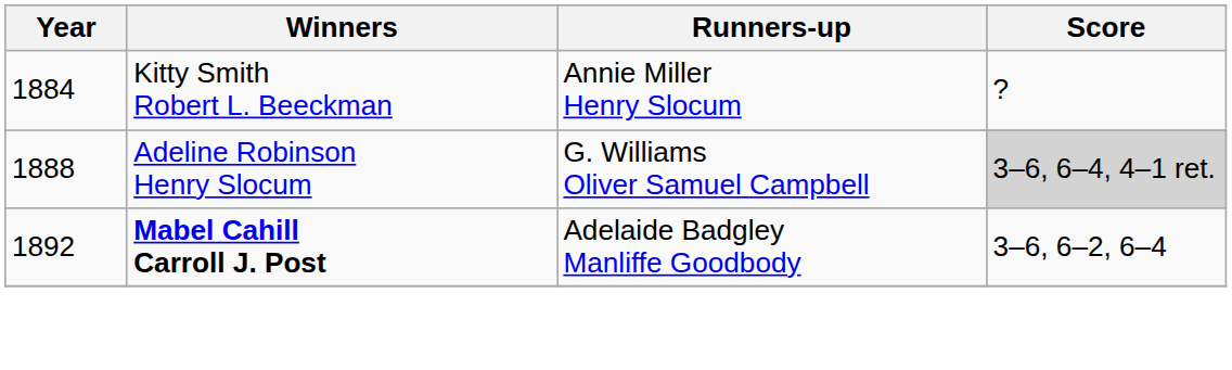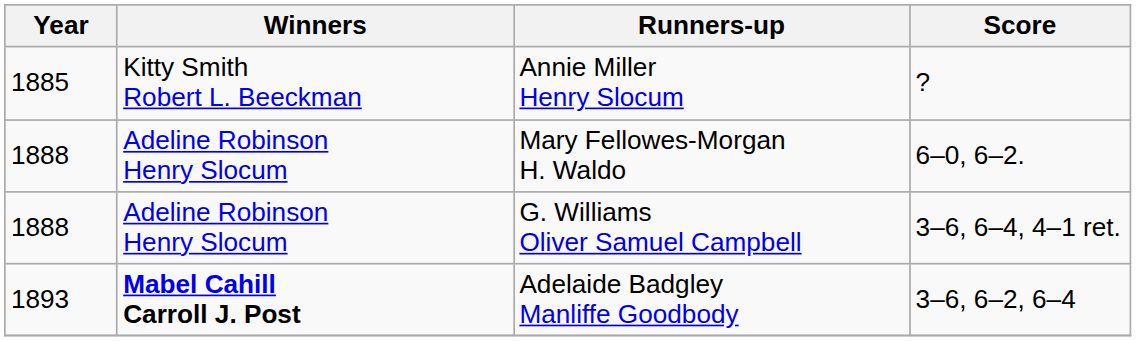 <table class="wikitable" style="font-size:98%;">
 <tr>
 <th style="width:60px;">Year</th>
 <th style="width:230px;">Winners</th>
 <th style="width:230px;">Runners-up</th>
 <th style="width:125px;">Score</th>
 </tr>
 <tr>
-<td>1884</td>
+<td>1885</td>
 <td> Kitty Smith <br>  <a href='#'>Robert L. Beeckman</a></td>
 <td> Annie Miller<br>  <a href='#'>Henry Slocum</a></td>
 <td>?</td>
 </tr>
 <tr>
 <td>1888</td>
 <td> <a href='#'>Adeline Robinson</a><br> <a href='#'>Henry Slocum</a></td>
-<td> G. Williams<br>  <a href='#'>Oliver Samuel Campbell</a></td>
-<td style="background: lightgrey;">3–6, 6–4, 4–1 ret.</td>
+<td> Mary Fellowes-Morgan<br>  H. Waldo</td>
+<td>6–0, 6–2.</td>
 </tr>
 <tr>
-<td>1892</td>
+<td>1888</td>
+<td> <a href='#'>Adeline Robinson</a><br> <a href='#'>Henry Slocum</a></td>
+<td> G. Williams<br>  <a href='#'>Oliver Samuel Campbell</a></td>
+<td>3–6, 6–4, 4–1 ret.</td>
+</tr>
+<tr>
+<td>1893</td>
 <td><strong> <a href='#'>Mabel Cahill</a><br> Carroll J. Post</strong></td>
 <td> Adelaide Badgley<br>  <a href='#'>Manliffe Goodbody</a></td>
 <td>3–6, 6–2, 6–4</td>
 </tr>
 <tr>
 </tr>
 </table>
